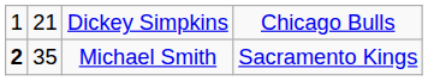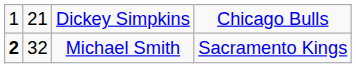 <table class="wikitable">
 <tr style="text-align:center;" bgcolor="">
 <td>1</td>
 <td>21</td>
 <td><a href='#'>Dickey Simpkins</a></td>
 <td><a href='#'>Chicago Bulls</a></td>
 </tr>
 <tr style="text-align:center;" bgcolor="">
 <td><strong>2</strong></td>
-<td>35</td>
+<td>32</td>
 <td><a href='#'>Michael Smith</a></td>
 <td><a href='#'>Sacramento Kings</a></td>
 </tr>
 </table>
